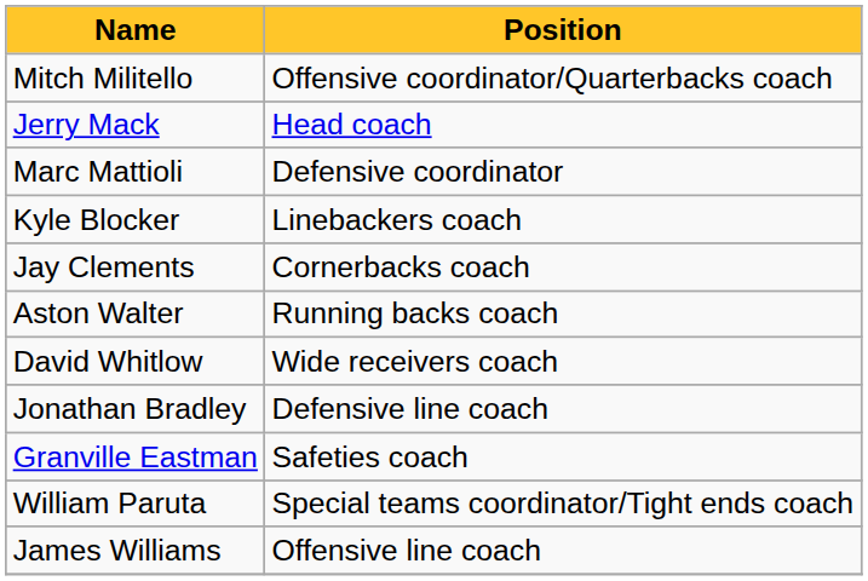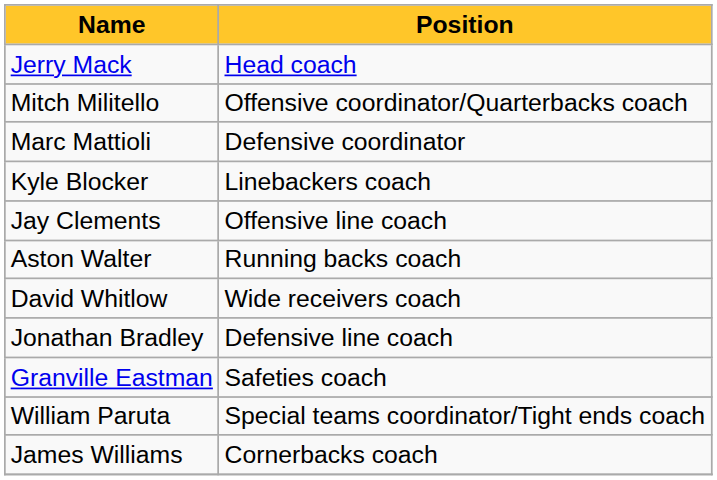 <table class="wikitable" style="font-size:90%;">
 <tr>
 <th style="background:#ffc629;"><span>Name</span></th>
 <th style="background:#ffc629;"><span>Position</span></th>
 </tr>
 <tr>
+<td><a href='#'>Jerry Mack</a></td>
+<td><a href='#'>Head coach</a></td>
+</tr>
+<tr>
 <td>Mitch Militello</td>
 <td>Offensive coordinator/Quarterbacks coach</td>
-</tr>
-<tr>
-<td><a href='#'>Jerry Mack</a></td>
-<td><a href='#'>Head coach</a></td>
 </tr>
 <tr>
 <td>Marc Mattioli</td>
 <td>Defensive coordinator</td>
 </tr>
 <tr>
 <td>Kyle Blocker</td>
 <td>Linebackers coach</td>
 </tr>
 <tr>
 <td>Jay Clements</td>
-<td>Cornerbacks coach</td>
+<td>Offensive line coach</td>
 </tr>
 <tr>
 <td>Aston Walter</td>
 <td>Running backs coach</td>
 </tr>
 <tr>
 <td>David Whitlow</td>
 <td>Wide receivers coach</td>
 </tr>
 <tr>
 <td>Jonathan Bradley</td>
 <td>Defensive line coach</td>
 </tr>
 <tr>
 <td><a href='#'>Granville Eastman</a></td>
 <td>Safeties coach</td>
 </tr>
 <tr>
 <td>William Paruta</td>
 <td>Special teams coordinator/Tight ends coach</td>
 </tr>
 <tr>
 <td>James Williams</td>
-<td>Offensive line coach</td>
+<td>Cornerbacks coach</td>
 </tr>
 <tr>
 </tr>
 </table>
